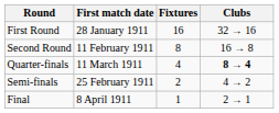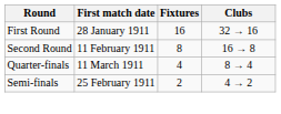 <table class="wikitable">
 <tr>
 <th>Round</th>
 <th>First match date</th>
 <th>Fixtures</th>
 <th width=100>Clubs</th>
 </tr>
 <tr align=center>
 <td align=left>First Round</td>
 <td align=left>28 January 1911</td>
 <td>16</td>
 <td>32 → 16</td>
 </tr>
 <tr align=center>
 <td align=left>Second Round</td>
 <td align=left>11 February 1911</td>
 <td>8</td>
 <td>16 → 8</td>
 </tr>
 <tr align=center>
 <td align=left>Quarter-finals</td>
 <td align=left>11 March 1911</td>
 <td>4</td>
-<td><strong>8 → 4</strong></td>
+<td>8 → 4</td>
 </tr>
 <tr align=center>
 <td align=left>Semi-finals</td>
 <td align=left>25 February 1911</td>
 <td>2</td>
 <td>4 → 2</td>
 </tr>
-<tr align=center>
-<td align=left>Final</td>
-<td align=left>8 April 1911</td>
-<td>1</td>
-<td>2 → 1</td>
-</tr>
 </table>
